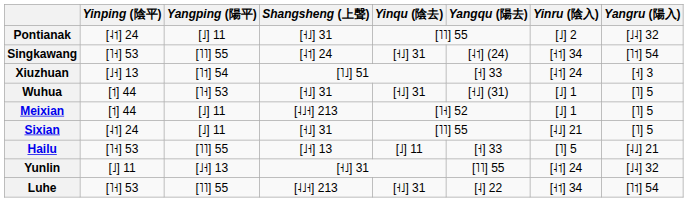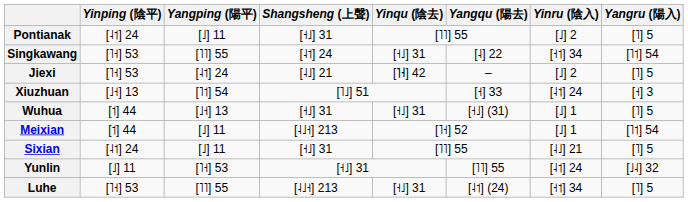 <table class="wikitable">
 <tr>
 <th></th>
 <th><em>Yinping</em> (<strong>陰平)</strong></th>
 <th><em>Yangping</em> (陽平)</th>
 <th><em>Shangsheng</em> (<strong>上聲)</strong></th>
 <th><em>Yinqu</em> (陰去)</th>
 <th><em>Yangqu</em> (陽去)</th>
 <th><em>Yinru</em> (陰入)</th>
 <th><em>Yangru</em> (陽入)</th>
 </tr>
 <tr align="center">
 <th>Pontianak</th>
 <td>[˨˦] 24</td>
 <td>[˩] 11</td>
 <td>[˧˩] 31</td>
 <td colspan="2">[˥˥] 55</td>
 <td>[˩] 2</td>
-<td>[˩˨] 32</td>
+<td>[˥] 5</td>
 </tr>
 <tr align="center">
 <th>Singkawang</th>
 <td>[˥˧] 53</td>
 <td>[˥˥] 55</td>
 <td>[˨˦] 24</td>
 <td>[˧˩] 31</td>
-<td>[˨˦] (24)</td>
+<td>[˨] 22</td>
 <td>[˧˦] 34</td>
 <td>[˥˦] 54</td>
+</tr>
+<tr align="center">
+<th>Jiexi</th>
+<td>[˥˧] 53</td>
+<td>[˨˦] 24</td>
+<td>[˨˩] 21</td>
+<td>[<strong>˥˧</strong>] 42</td>
+<td>–</td>
+<td>[˩] 2</td>
+<td>[˥] 5</td>
 </tr>
 <tr align="center">
 <th>Xiuzhuan</th>
 <td>[˩˧] 13</td>
 <td>[˥˦] 54</td>
 <td colspan="2">[˥˩] 51</td>
 <td>[˧] 33</td>
 <td>[˨˦] 24</td>
 <td>[˧] 3</td>
 </tr>
 <tr align="center">
 <th>Wuhua</th>
 <td>[˦] 44</td>
-<td>[˥˧] 53</td>
+<td>[˩˧] 13</td>
 <td>[˧˩] 31</td>
 <td>[˧˩] 31</td>
 <td>[˧˩] (31)</td>
 <td>[˩] 1</td>
 <td>[˥] 5</td>
 </tr>
 <tr align="center">
 <th><a href='#'>Meixian</a></th>
 <td>[˦] 44</td>
 <td>[˩] 11</td>
 <td>[˨˩˧] 213</td>
 <td colspan="2">[˥˧] 52</td>
 <td>[˩] 1</td>
-<td>[˥] 5</td>
+<td>[˥˦] 54</td>
 </tr>
 <tr align="center">
 <th><a href='#'>Sixian</a></th>
 <td>[˨˦] 24</td>
 <td>[˩] 11</td>
 <td>[˧˩] 31</td>
 <td colspan="2">[˥˥] 55</td>
 <td>[˨˩] 21</td>
 <td>[˥] 5</td>
 </tr>
 <tr align="center">
-<th><a href='#'>Hailu</a></th>
-<td>[˥˧] 53</td>
-<td>[˥˥] 55</td>
-<td>[˩˧] 13</td>
-<td>[˩] 11</td>
-<td>[˧] 33</td>
-<td>[˥] 5</td>
-<td>[˨˩] 21</td>
-</tr>
-<tr align="center">
 <th>Yunlin</th>
 <td>[˩] 11</td>
-<td>[˩˧] 13</td>
+<td>[˥˧] 53</td>
 <td colspan="2">[˧˩] 31</td>
 <td>[˥˥] 55</td>
 <td>[˨˦] 24</td>
 <td>[˩˨] 32</td>
 </tr>
 <tr align="center">
 <th>Luhe</th>
 <td>[˥˧] 53</td>
 <td>[˥˥] 55</td>
 <td>[˨˩˧] 213</td>
 <td>[˧˩] 31</td>
-<td>[˨] 22</td>
+<td>[˨˦] (24)</td>
 <td>[˧˦] 34</td>
-<td>[˥˦] 54</td>
+<td>[˥] 5</td>
 </tr>
 </table>
